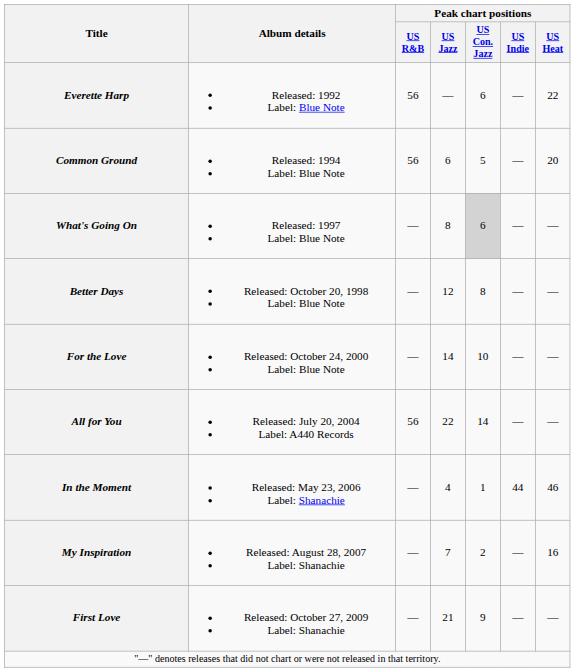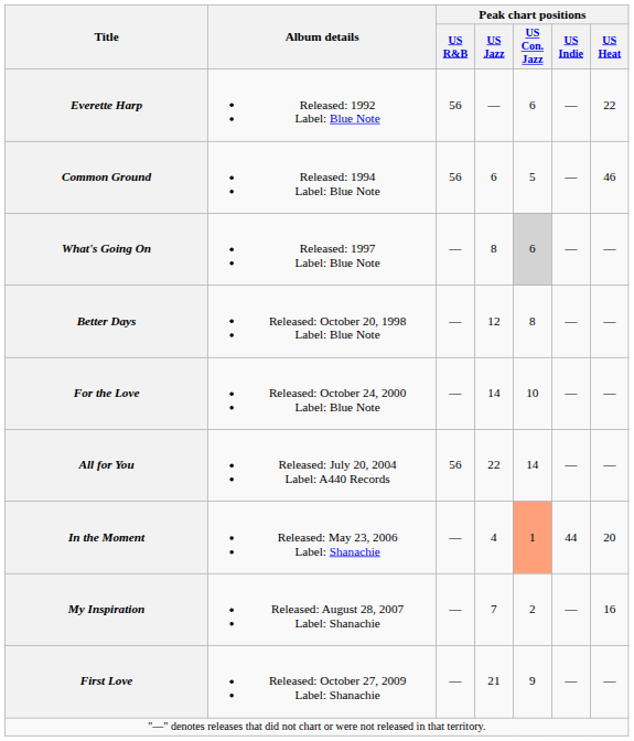 <table class="wikitable plainrowheaders" style="text-align:center;" border="1">
 <tr>
 <th rowspan="2" scope="col" style="width:16em;">Title</th>
 <th rowspan="2" scope="col" style="width:18em;">Album details</th>
 <th colspan="5" scope="col">Peak chart positions</th>
 </tr>
 <tr>
 <th scope="col" style="width:3em;font-size:90%;"><a href='#'>US R&B</a><br></th>
 <th scope="col" style="width:3em;font-size:90%;"><a href='#'>US Jazz</a><br></th>
 <th scope="col" style="width:3em;font-size:90%;"><a href='#'>US Con. Jazz</a><br></th>
 <th scope="col" style="width:3em;font-size:90%;"><a href='#'>US Indie</a><br></th>
 <th scope="col" style="width:3em;font-size:90%;"><a href='#'>US Heat</a><br></th>
 </tr>
 <tr>
 <th scope="row"><em>Everette Harp</em></th>
 <td><br><ul><li>Released: 1992</li><li>Label: <a href='#'>Blue Note</a></li></ul></td>
 <td>56</td>
 <td>—</td>
 <td>6</td>
 <td>—</td>
 <td>22</td>
 </tr>
 <tr>
 <th scope="row"><em>Common Ground</em></th>
 <td><br><ul><li>Released: 1994</li><li>Label: Blue Note</li></ul></td>
 <td>56</td>
 <td>6</td>
 <td>5</td>
 <td>—</td>
-<td>20</td>
+<td>46</td>
 </tr>
 <tr>
 <th scope="row"><em>What's Going On</em></th>
 <td><br><ul><li>Released: 1997</li><li>Label: Blue Note</li></ul></td>
 <td>—</td>
 <td>8</td>
 <td style="background: lightgrey;">6</td>
 <td>—</td>
 <td>—</td>
 </tr>
 <tr>
 <th scope="row"><em>Better Days</em></th>
 <td><br><ul><li>Released: October 20, 1998</li><li>Label: Blue Note</li></ul></td>
 <td>—</td>
 <td>12</td>
 <td>8</td>
 <td>—</td>
 <td>—</td>
 </tr>
 <tr>
 <th scope="row"><em>For the Love</em></th>
 <td><br><ul><li>Released: October 24, 2000</li><li>Label: Blue Note</li></ul></td>
 <td>—</td>
 <td>14</td>
 <td>10</td>
 <td>—</td>
 <td>—</td>
 </tr>
 <tr>
 <th scope="row"><em>All for You</em></th>
 <td><br><ul><li>Released: July 20, 2004</li><li>Label: A440 Records</li></ul></td>
 <td>56</td>
 <td>22</td>
 <td>14</td>
 <td>—</td>
 <td>—</td>
 </tr>
 <tr>
 <th scope="row"><em>In the Moment</em></th>
 <td><br><ul><li>Released: May 23, 2006</li><li>Label: <a href='#'>Shanachie</a></li></ul></td>
 <td>—</td>
 <td>4</td>
-<td>1</td>
+<td style="background: lightsalmon;">1</td>
 <td>44</td>
-<td>46</td>
+<td>20</td>
 </tr>
 <tr>
 <th scope="row"><em>My Inspiration</em></th>
 <td><br><ul><li>Released: August 28, 2007</li><li>Label: Shanachie</li></ul></td>
 <td>—</td>
 <td>7</td>
 <td>2</td>
 <td>—</td>
 <td>16</td>
 </tr>
 <tr>
 <th scope="row"><em>First Love</em></th>
 <td><br><ul><li>Released: October 27, 2009</li><li>Label: Shanachie</li></ul></td>
 <td>—</td>
 <td>21</td>
 <td>9</td>
 <td>—</td>
 <td>—</td>
 </tr>
 <tr>
 <td colspan="7" style="font-size:90%">"—" denotes releases that did not chart or were not released in that territory.</td>
 </tr>
 </table>
